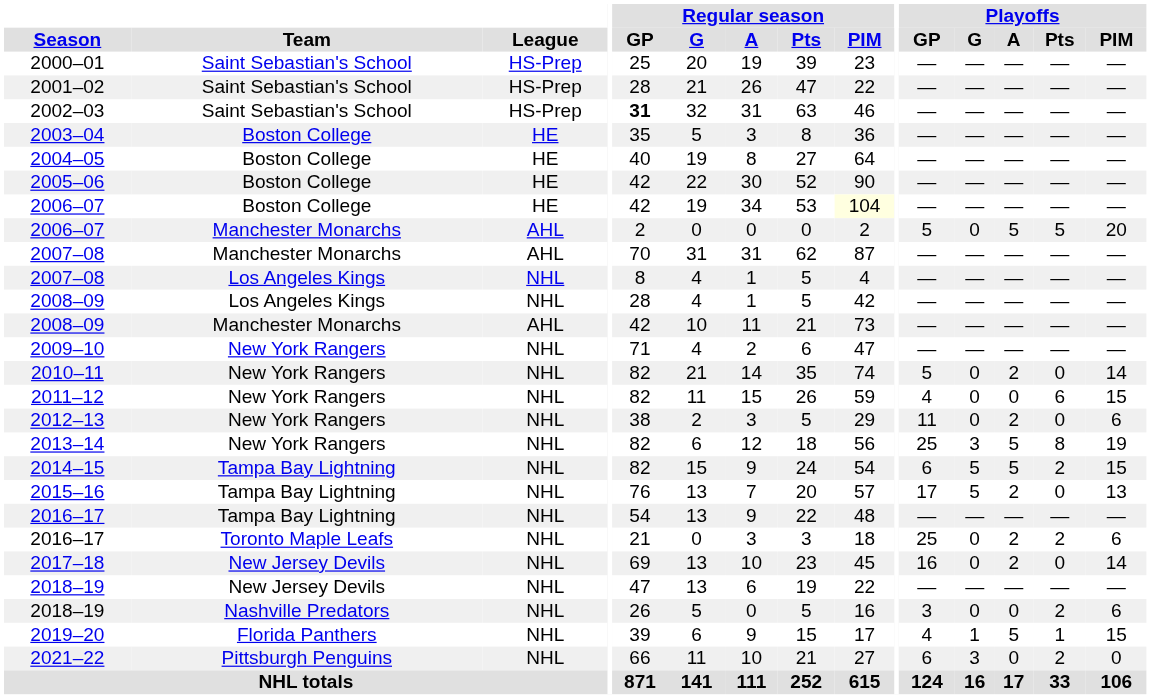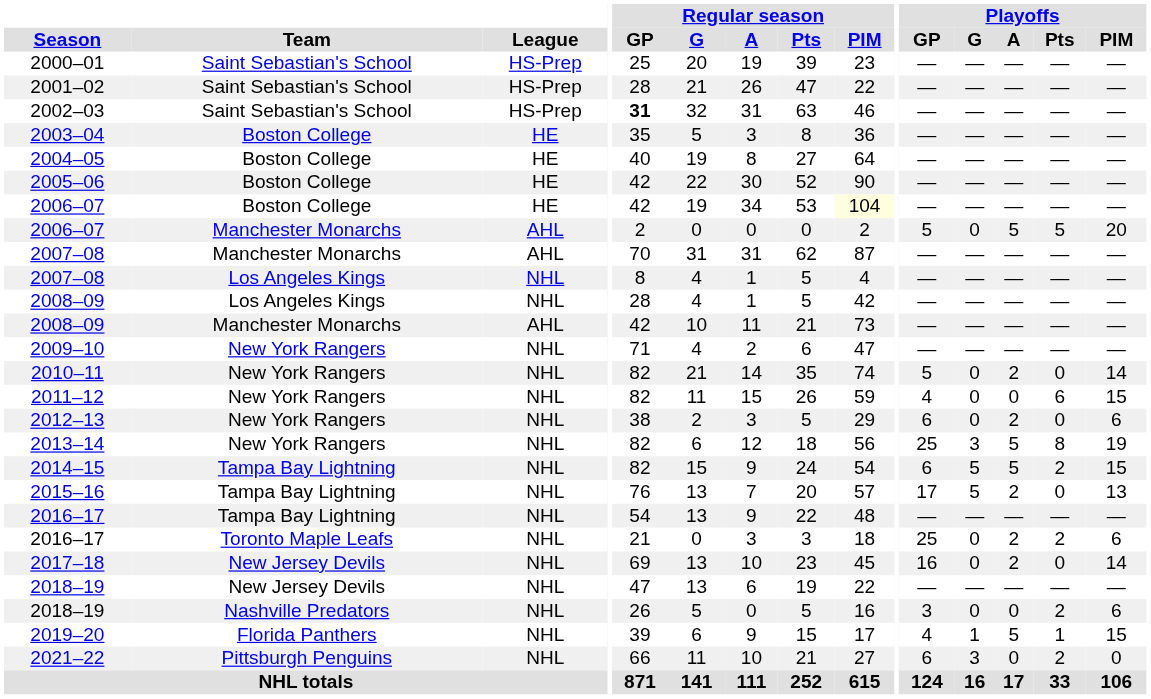 <table border="0" cellpadding="1" cellspacing="0" style="text-align:center; width:60em;">
 <tr bgcolor="#e0e0e0">
 <th colspan="3" bgcolor="#ffffff"></th>
 <th rowspan="99" bgcolor="#ffffff"></th>
 <th colspan="5"><a href='#'>Regular season</a></th>
 <th rowspan="99" bgcolor="#ffffff"></th>
 <th colspan="5"><a href='#'>Playoffs</a></th>
 </tr>
 <tr bgcolor="#e0e0e0">
 <th><a href='#'>Season</a></th>
 <th>Team</th>
 <th>League</th>
 <th>GP</th>
 <th><a href='#'>G</a></th>
 <th><a href='#'>A</a></th>
 <th><a href='#'>Pts</a></th>
 <th><a href='#'>PIM</a></th>
 <th>GP</th>
 <th>G</th>
 <th>A</th>
 <th>Pts</th>
 <th>PIM</th>
 </tr>
 <tr>
 <td>2000–01</td>
 <td><a href='#'>Saint Sebastian's School</a></td>
 <td><a href='#'>HS-Prep</a></td>
 <td>25</td>
 <td>20</td>
 <td>19</td>
 <td>39</td>
 <td>23</td>
 <td>—</td>
 <td>—</td>
 <td>—</td>
 <td>—</td>
 <td>—</td>
 </tr>
 <tr bgcolor="#f0f0f0">
 <td>2001–02</td>
 <td>Saint Sebastian's School</td>
 <td>HS-Prep</td>
 <td>28</td>
 <td>21</td>
 <td>26</td>
 <td>47</td>
 <td>22</td>
 <td>—</td>
 <td>—</td>
 <td>—</td>
 <td>—</td>
 <td>—</td>
 </tr>
 <tr>
 <td>2002–03</td>
 <td>Saint Sebastian's School</td>
 <td>HS-Prep</td>
 <td><strong>31</strong></td>
 <td>32</td>
 <td>31</td>
 <td>63</td>
 <td>46</td>
 <td>—</td>
 <td>—</td>
 <td>—</td>
 <td>—</td>
 <td>—</td>
 </tr>
 <tr bgcolor="#f0f0f0">
 <td><a href='#'>2003–04</a></td>
 <td><a href='#'>Boston College</a></td>
 <td><a href='#'>HE</a></td>
 <td>35</td>
 <td>5</td>
 <td>3</td>
 <td>8</td>
 <td>36</td>
 <td>—</td>
 <td>—</td>
 <td>—</td>
 <td>—</td>
 <td>—</td>
 </tr>
 <tr>
 <td><a href='#'>2004–05</a></td>
 <td>Boston College</td>
 <td>HE</td>
 <td>40</td>
 <td>19</td>
 <td>8</td>
 <td>27</td>
 <td>64</td>
 <td>—</td>
 <td>—</td>
 <td>—</td>
 <td>—</td>
 <td>—</td>
 </tr>
 <tr bgcolor="#f0f0f0">
 <td><a href='#'>2005–06</a></td>
 <td>Boston College</td>
 <td>HE</td>
 <td>42</td>
 <td>22</td>
 <td>30</td>
 <td>52</td>
 <td>90</td>
 <td>—</td>
 <td>—</td>
 <td>—</td>
 <td>—</td>
 <td>—</td>
 </tr>
 <tr>
 <td><a href='#'>2006–07</a></td>
 <td>Boston College</td>
 <td>HE</td>
 <td>42</td>
 <td>19</td>
 <td>34</td>
 <td>53</td>
 <td style="background: lightyellow;">104</td>
 <td>—</td>
 <td>—</td>
 <td>—</td>
 <td>—</td>
 <td>—</td>
 </tr>
 <tr bgcolor="#f0f0f0">
 <td><a href='#'>2006–07</a></td>
 <td><a href='#'>Manchester Monarchs</a></td>
 <td><a href='#'>AHL</a></td>
 <td>2</td>
 <td>0</td>
 <td>0</td>
 <td>0</td>
 <td>2</td>
 <td>5</td>
 <td>0</td>
 <td>5</td>
 <td>5</td>
 <td>20</td>
 </tr>
 <tr>
 <td><a href='#'>2007–08</a></td>
 <td>Manchester Monarchs</td>
 <td>AHL</td>
 <td>70</td>
 <td>31</td>
 <td>31</td>
 <td>62</td>
 <td>87</td>
 <td>—</td>
 <td>—</td>
 <td>—</td>
 <td>—</td>
 <td>—</td>
 </tr>
 <tr bgcolor="#f0f0f0">
 <td><a href='#'>2007–08</a></td>
 <td><a href='#'>Los Angeles Kings</a></td>
 <td><a href='#'>NHL</a></td>
 <td>8</td>
 <td>4</td>
 <td>1</td>
 <td>5</td>
 <td>4</td>
 <td>—</td>
 <td>—</td>
 <td>—</td>
 <td>—</td>
 <td>—</td>
 </tr>
 <tr>
 <td><a href='#'>2008–09</a></td>
 <td>Los Angeles Kings</td>
 <td>NHL</td>
 <td>28</td>
 <td>4</td>
 <td>1</td>
 <td>5</td>
 <td>42</td>
 <td>—</td>
 <td>—</td>
 <td>—</td>
 <td>—</td>
 <td>—</td>
 </tr>
 <tr bgcolor="#f0f0f0">
 <td><a href='#'>2008–09</a></td>
 <td>Manchester Monarchs</td>
 <td>AHL</td>
 <td>42</td>
 <td>10</td>
 <td>11</td>
 <td>21</td>
 <td>73</td>
 <td>—</td>
 <td>—</td>
 <td>—</td>
 <td>—</td>
 <td>—</td>
 </tr>
 <tr>
 <td><a href='#'>2009–10</a></td>
 <td><a href='#'>New York Rangers</a></td>
 <td>NHL</td>
 <td>71</td>
 <td>4</td>
 <td>2</td>
 <td>6</td>
 <td>47</td>
 <td>—</td>
 <td>—</td>
 <td>—</td>
 <td>—</td>
 <td>—</td>
 </tr>
 <tr bgcolor="#f0f0f0">
 <td><a href='#'>2010–11</a></td>
 <td>New York Rangers</td>
 <td>NHL</td>
 <td>82</td>
 <td>21</td>
 <td>14</td>
 <td>35</td>
 <td>74</td>
 <td>5</td>
 <td>0</td>
 <td>2</td>
 <td>0</td>
 <td>14</td>
 </tr>
 <tr>
 <td><a href='#'>2011–12</a></td>
 <td>New York Rangers</td>
 <td>NHL</td>
 <td>82</td>
 <td>11</td>
 <td>15</td>
 <td>26</td>
 <td>59</td>
 <td>4</td>
 <td>0</td>
 <td>0</td>
 <td>6</td>
 <td>15</td>
 </tr>
 <tr bgcolor="#f0f0f0">
 <td><a href='#'>2012–13</a></td>
 <td>New York Rangers</td>
 <td>NHL</td>
 <td>38</td>
 <td>2</td>
 <td>3</td>
 <td>5</td>
 <td>29</td>
-<td>11</td>
+<td>6</td>
 <td>0</td>
 <td>2</td>
 <td>0</td>
 <td>6</td>
 </tr>
 <tr>
 <td><a href='#'>2013–14</a></td>
 <td>New York Rangers</td>
 <td>NHL</td>
 <td>82</td>
 <td>6</td>
 <td>12</td>
 <td>18</td>
 <td>56</td>
 <td>25</td>
 <td>3</td>
 <td>5</td>
 <td>8</td>
 <td>19</td>
 </tr>
 <tr bgcolor="#f0f0f0">
 <td><a href='#'>2014–15</a></td>
 <td><a href='#'>Tampa Bay Lightning</a></td>
 <td>NHL</td>
 <td>82</td>
 <td>15</td>
 <td>9</td>
 <td>24</td>
 <td>54</td>
 <td>6</td>
 <td>5</td>
 <td>5</td>
 <td>2</td>
 <td>15</td>
 </tr>
 <tr>
 <td><a href='#'>2015–16</a></td>
 <td>Tampa Bay Lightning</td>
 <td>NHL</td>
 <td>76</td>
 <td>13</td>
 <td>7</td>
 <td>20</td>
 <td>57</td>
 <td>17</td>
 <td>5</td>
 <td>2</td>
 <td>0</td>
 <td>13</td>
 </tr>
 <tr bgcolor="#f0f0f0">
 <td><a href='#'>2016–17</a></td>
 <td>Tampa Bay Lightning</td>
 <td>NHL</td>
 <td>54</td>
 <td>13</td>
 <td>9</td>
 <td>22</td>
 <td>48</td>
 <td>—</td>
 <td>—</td>
 <td>—</td>
 <td>—</td>
 <td>—</td>
 </tr>
 <tr>
 <td>2016–17</td>
 <td><a href='#'>Toronto Maple Leafs</a></td>
 <td>NHL</td>
 <td>21</td>
 <td>0</td>
 <td>3</td>
 <td>3</td>
 <td>18</td>
 <td>25</td>
 <td>0</td>
 <td>2</td>
 <td>2</td>
 <td>6</td>
 </tr>
 <tr bgcolor="#f0f0f0">
 <td><a href='#'>2017–18</a></td>
 <td><a href='#'>New Jersey Devils</a></td>
 <td>NHL</td>
 <td>69</td>
 <td>13</td>
 <td>10</td>
 <td>23</td>
 <td>45</td>
 <td>16</td>
 <td>0</td>
 <td>2</td>
 <td>0</td>
 <td>14</td>
 </tr>
 <tr>
 <td><a href='#'>2018–19</a></td>
 <td>New Jersey Devils</td>
 <td>NHL</td>
 <td>47</td>
 <td>13</td>
 <td>6</td>
 <td>19</td>
 <td>22</td>
 <td>—</td>
 <td>—</td>
 <td>—</td>
 <td>—</td>
 <td>—</td>
 </tr>
 <tr bgcolor="#f0f0f0">
 <td>2018–19</td>
 <td><a href='#'>Nashville Predators</a></td>
 <td>NHL</td>
 <td>26</td>
 <td>5</td>
 <td>0</td>
 <td>5</td>
 <td>16</td>
 <td>3</td>
 <td>0</td>
 <td>0</td>
 <td>2</td>
 <td>6</td>
 </tr>
 <tr>
 <td><a href='#'>2019–20</a></td>
 <td><a href='#'>Florida Panthers</a></td>
 <td>NHL</td>
 <td>39</td>
 <td>6</td>
 <td>9</td>
 <td>15</td>
 <td>17</td>
 <td>4</td>
 <td>1</td>
 <td>5</td>
 <td>1</td>
 <td>15</td>
 </tr>
 <tr bgcolor="#f0f0f0">
 <td><a href='#'>2021–22</a></td>
 <td><a href='#'>Pittsburgh Penguins</a></td>
 <td>NHL</td>
 <td>66</td>
 <td>11</td>
 <td>10</td>
 <td>21</td>
 <td>27</td>
 <td>6</td>
 <td>3</td>
 <td>0</td>
 <td>2</td>
 <td>0</td>
 </tr>
 <tr bgcolor="#e0e0e0">
 <th colspan="3">NHL totals</th>
 <th>871</th>
 <th>141</th>
 <th>111</th>
 <th>252</th>
 <th>615</th>
 <th>124</th>
 <th>16</th>
 <th>17</th>
 <th>33</th>
 <th>106</th>
 </tr>
 </table>
